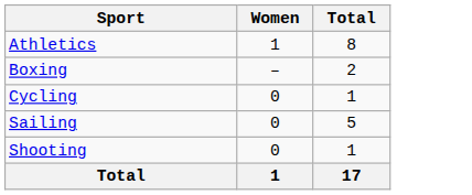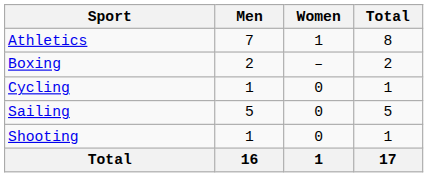 <table class="wikitable sortable" style="text-align:center;">
 <tr>
 <th width=180>Sport</th>
+<th width=55>Men</th>
 <th width=55>Women</th>
 <th width=55>Total</th>
 </tr>
 <tr>
 <td align=left><a href='#'>Athletics</a></td>
+<td>7</td>
 <td>1</td>
 <td>8</td>
 </tr>
 <tr>
 <td align=left><a href='#'>Boxing</a></td>
+<td>2</td>
 <td>–</td>
 <td>2</td>
 </tr>
 <tr>
 <td align=left><a href='#'>Cycling</a></td>
+<td>1</td>
 <td>0</td>
 <td>1</td>
 </tr>
 <tr>
 <td align=left><a href='#'>Sailing</a></td>
+<td>5</td>
 <td>0</td>
 <td>5</td>
 </tr>
 <tr>
 <td align=left><a href='#'>Shooting</a></td>
+<td>1</td>
 <td>0</td>
 <td>1</td>
 </tr>
 <tr>
 <th>Total</th>
+<th>16</th>
 <th>1</th>
 <th>17</th>
 </tr>
 </table>
